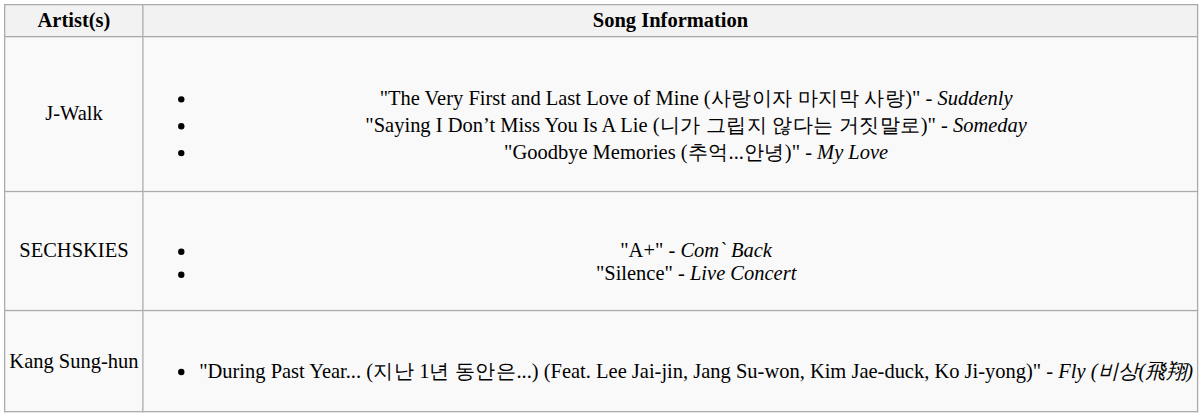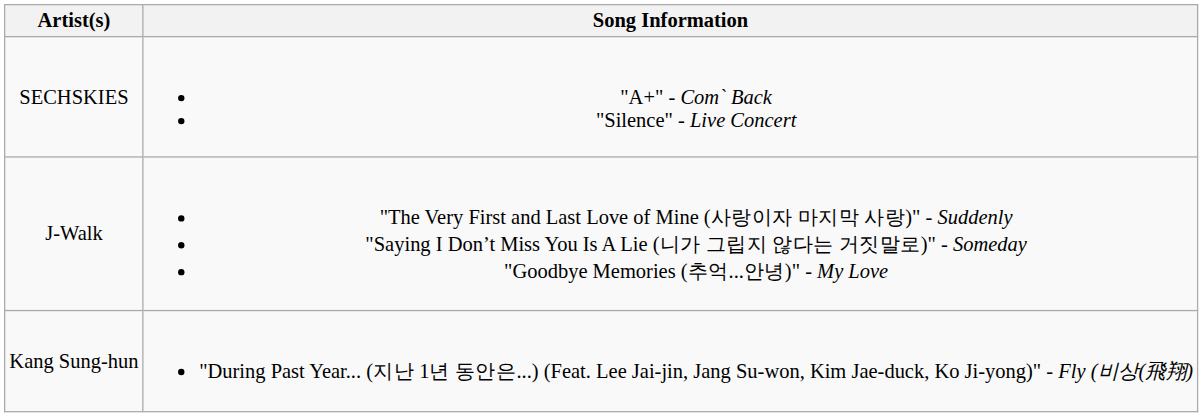 <table class="wikitable sortable" style="text-align: center">
 <tr>
 <th>Artist(s)</th>
 <th>Song Information</th>
 </tr>
 <tr>
+<td>SECHSKIES</td>
+<td><br><ul><li>"A+" - <em>Com` Back</em></li><li>"Silence" - <em>Live Concert</em></li></ul></td>
+</tr>
+<tr>
 <td>J-Walk</td>
 <td><br><ul><li>"The Very First and Last Love of Mine (사랑이자 마지막 사랑)" - <em>Suddenly</em></li><li>"Saying I Don’t Miss You Is A Lie (니가 그립지 않다는 거짓말로)" - <em>Someday</em></li><li>"Goodbye Memories (추억...안녕)" - <em>My Love</em></li></ul></td>
-</tr>
-<tr>
-<td>SECHSKIES</td>
-<td><br><ul><li>"A+" - <em>Com` Back</em></li><li>"Silence" - <em>Live Concert</em></li></ul></td>
 </tr>
 <tr>
 <td>Kang Sung-hun</td>
 <td><br><ul><li>"During Past Year... (지난 1년 동안은...) (Feat. Lee Jai-jin, Jang Su-won, Kim Jae-duck, Ko Ji-yong)" - <em>Fly (비상(飛翔)</em></li></ul></td>
 </tr>
 </table>
